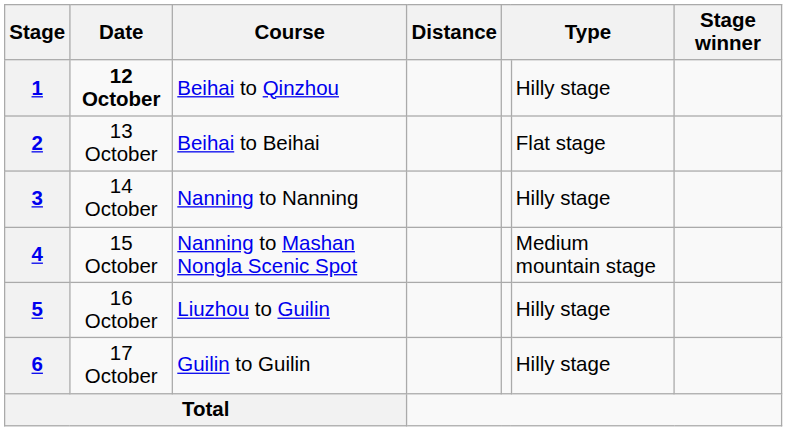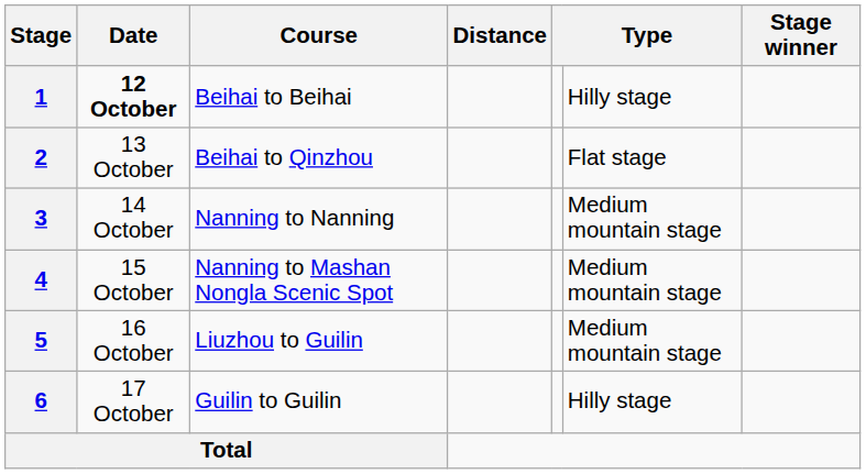 <table class="wikitable">
 <tr>
 <th scope="col">Stage</th>
 <th scope="col">Date</th>
 <th scope="col">Course</th>
 <th scope="col">Distance</th>
 <th scope="col" colspan="2">Type</th>
 <th scope="col">Stage winner</th>
 </tr>
 <tr>
 <th scope="row" style="text-align:center;"><a href='#'>1</a></th>
 <td style="text-align:center;"><strong>12 October</strong></td>
-<td><a href='#'>Beihai</a> to <a href='#'>Qinzhou</a></td>
+<td><a href='#'>Beihai</a> to Beihai</td>
 <td style="text-align:center;"></td>
 <td></td>
 <td>Hilly stage</td>
 <td></td>
 </tr>
 <tr>
 <th scope="row" style="text-align:center;"><a href='#'>2</a></th>
 <td style="text-align:center;">13 October</td>
-<td><a href='#'>Beihai</a> to Beihai</td>
+<td><a href='#'>Beihai</a> to <a href='#'>Qinzhou</a></td>
 <td style="text-align:center;"></td>
 <td></td>
 <td>Flat stage</td>
 <td></td>
 </tr>
 <tr>
 <th scope="row" style="text-align:center;"><a href='#'>3</a></th>
 <td style="text-align:center;">14 October</td>
 <td><a href='#'>Nanning</a> to Nanning</td>
 <td style="text-align:center;"></td>
 <td></td>
-<td>Hilly stage</td>
+<td>Medium mountain stage</td>
 <td></td>
 </tr>
 <tr>
 <th scope="row" style="text-align:center;"><a href='#'>4</a></th>
 <td style="text-align:center;">15 October</td>
 <td><a href='#'>Nanning</a> to <a href='#'>Mashan Nongla Scenic Spot</a></td>
 <td style="text-align:center;"></td>
 <td></td>
 <td>Medium mountain stage</td>
 <td></td>
 </tr>
 <tr>
 <th scope="row" style="text-align:center;"><a href='#'>5</a></th>
 <td style="text-align:center;">16 October</td>
 <td><a href='#'>Liuzhou</a> to <a href='#'>Guilin</a></td>
 <td style="text-align:center;"></td>
 <td></td>
-<td>Hilly stage</td>
+<td>Medium mountain stage</td>
 <td></td>
 </tr>
 <tr>
 <th scope="row" style="text-align:center;"><a href='#'>6</a></th>
 <td style="text-align:center;">17 October</td>
 <td><a href='#'>Guilin</a> to Guilin</td>
 <td style="text-align:center;"></td>
 <td></td>
 <td>Hilly stage</td>
 <td></td>
 </tr>
 <tr>
 <th colspan="3">Total</th>
 <td colspan="5" style="text-align:center;"></td>
 </tr>
 </table>
